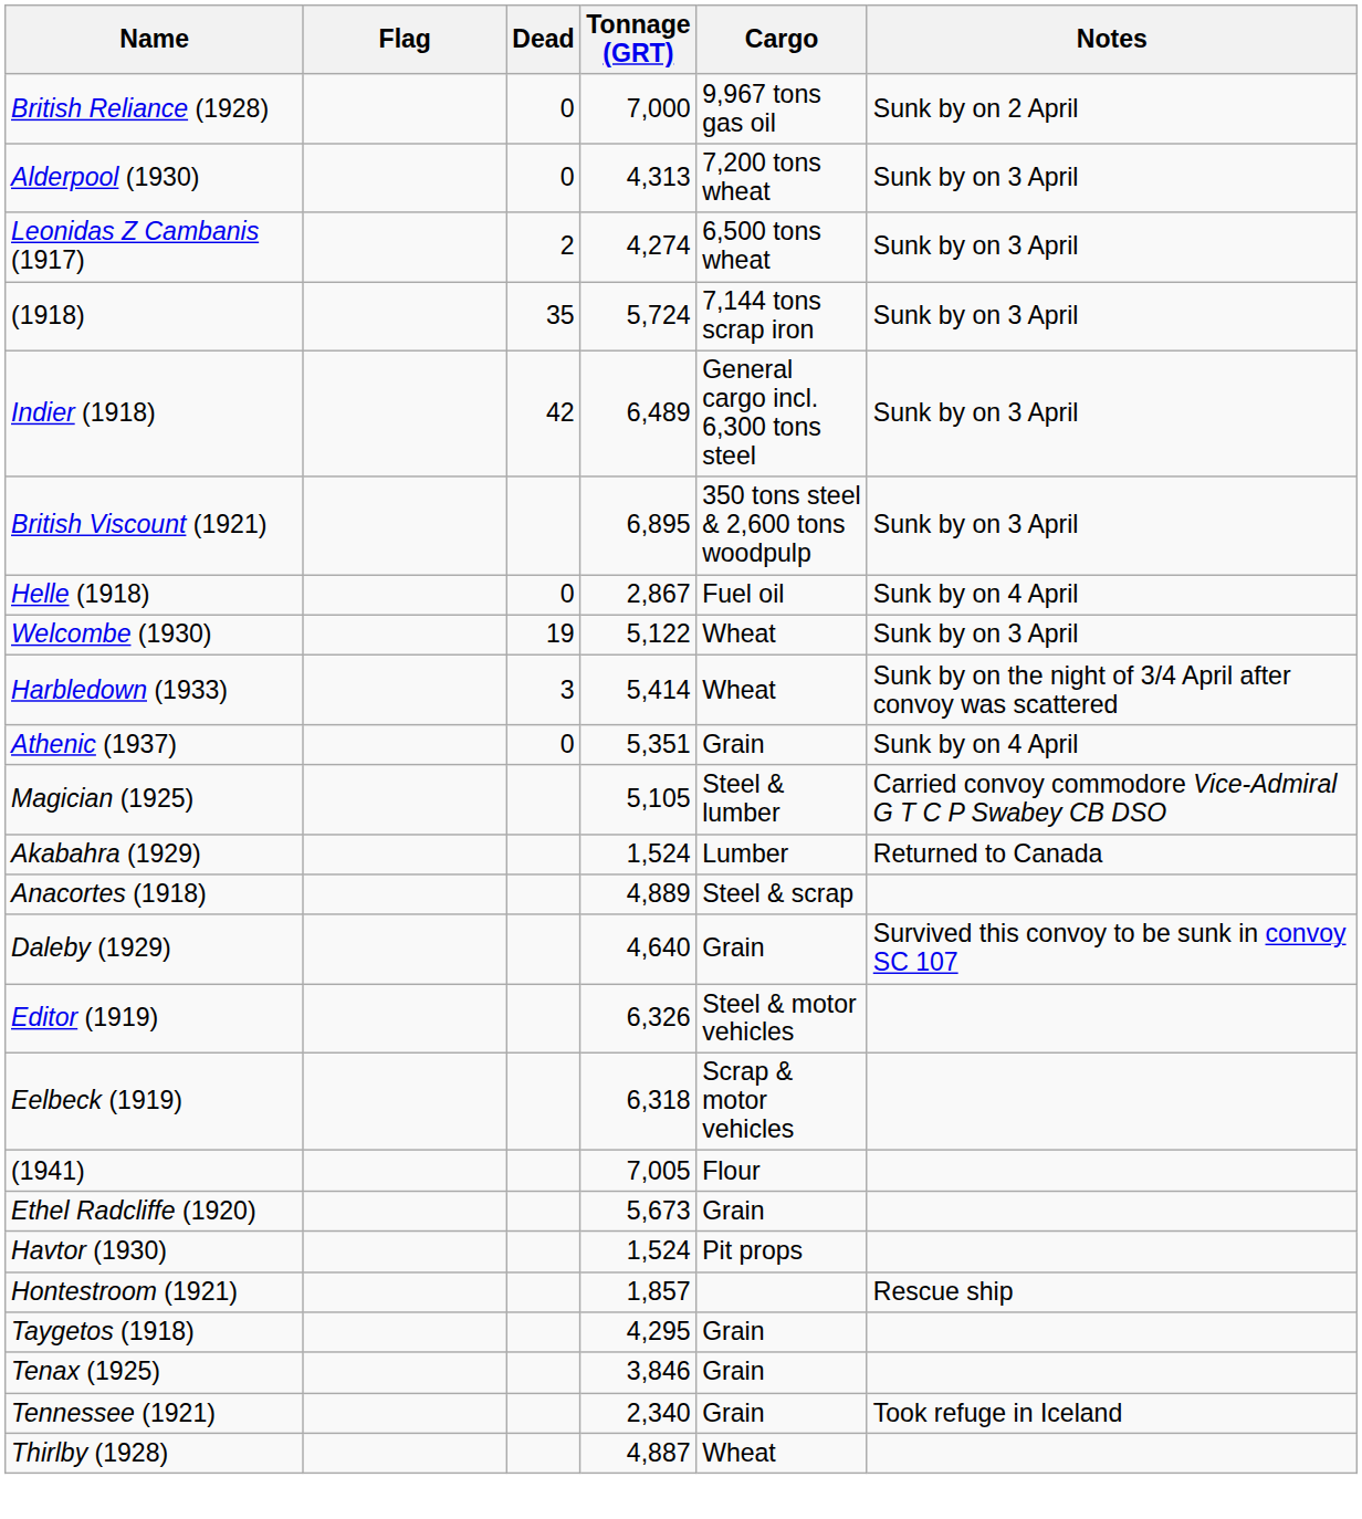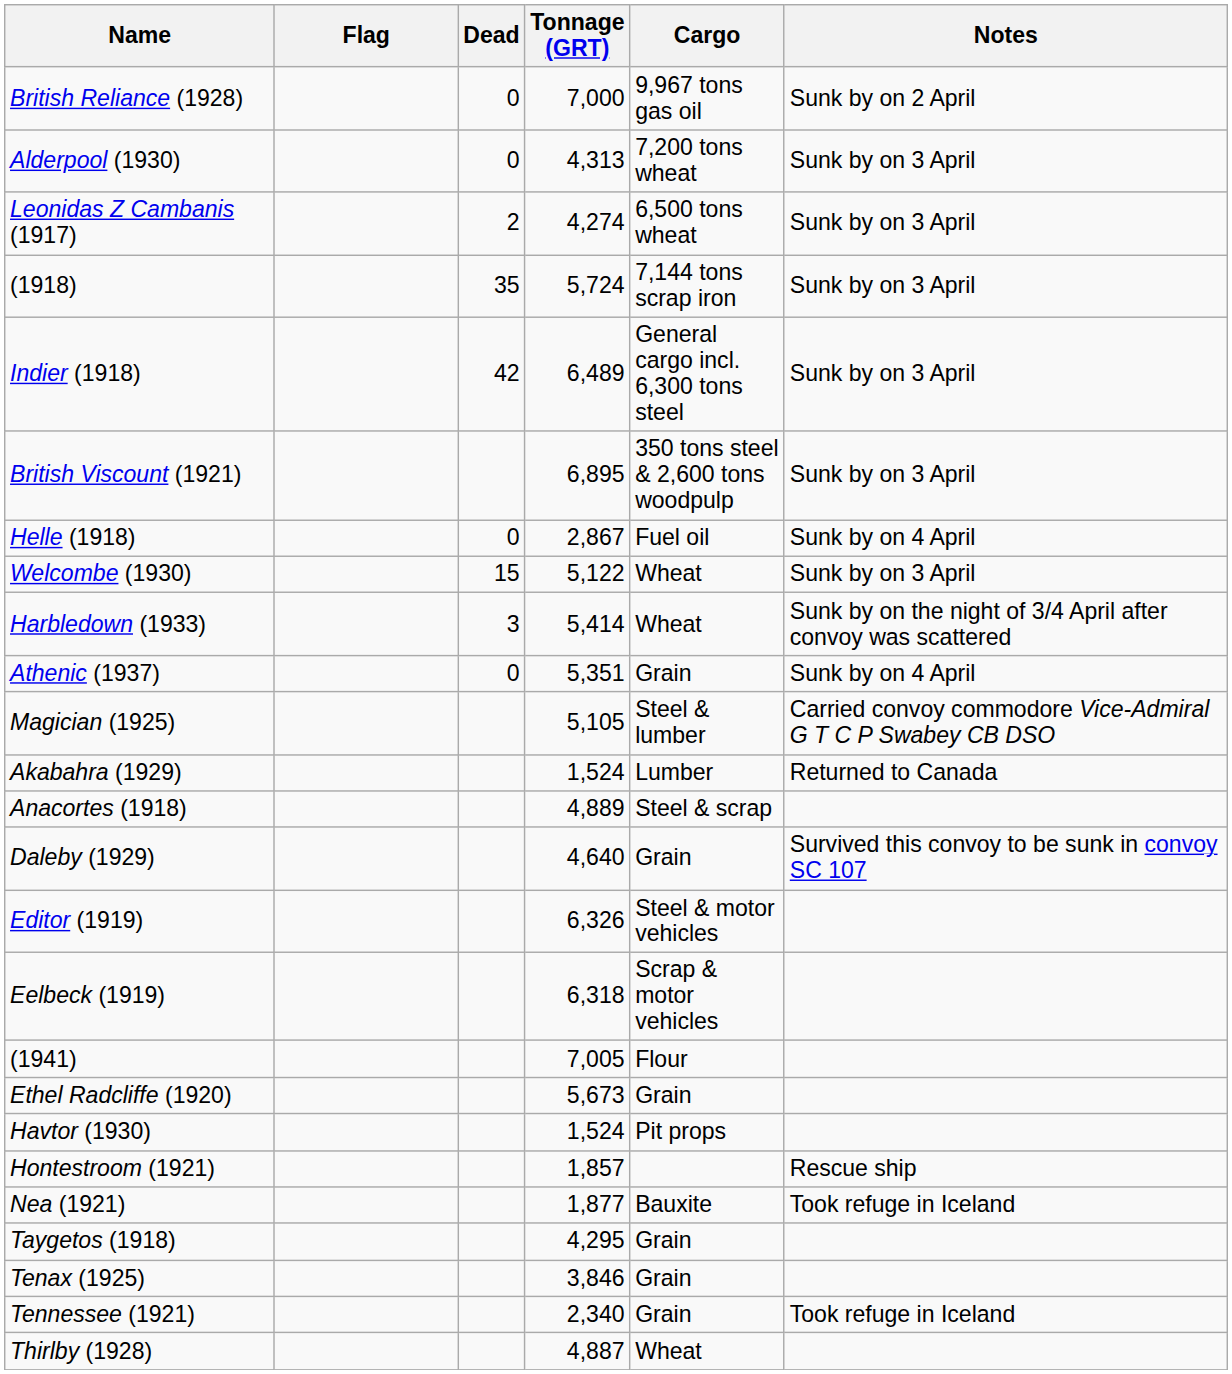 <table Class="wikitable sortable">
 <tr>
 <th scope="col" width="180px">Name</th>
 <th scope="col" width="120px">Flag</th>
 <th scope="col" width="25px">Dead</th>
 <th scope="col" width="30px">Tonnage <a href='#'>(GRT)</a></th>
 <th scope="col" width="100px">Cargo</th>
 <th scope="col" width="300px">Notes</th>
 </tr>
 <tr>
 <td align="left"><em><a href='#'>British Reliance</a></em> (1928)</td>
 <td align="left"></td>
 <td align="right">0</td>
 <td align="right">7,000</td>
 <td align="left">9,967 tons gas oil</td>
 <td align="left">Sunk by  on 2 April</td>
 </tr>
 <tr>
 <td align="left"><em><a href='#'>Alderpool</a></em> (1930)</td>
 <td align="left"></td>
 <td align="right">0</td>
 <td align="right">4,313</td>
 <td align="left">7,200 tons wheat</td>
 <td align="left">Sunk by  on 3 April</td>
 </tr>
 <tr>
 <td align="left"><em><a href='#'>Leonidas Z Cambanis</a></em> (1917)</td>
 <td align="left"></td>
 <td align="right">2</td>
 <td align="right">4,274</td>
 <td align="left">6,500 tons wheat</td>
 <td align="left">Sunk by  on 3 April</td>
 </tr>
 <tr>
 <td align="left"> (1918)</td>
 <td align="left"></td>
 <td align="right">35</td>
 <td align="right">5,724</td>
 <td align="left">7,144 tons scrap iron</td>
 <td align="left">Sunk by  on 3 April</td>
 </tr>
 <tr>
 <td align="left"><em><a href='#'>Indier</a></em> (1918)</td>
 <td align="left"></td>
 <td align="right">42</td>
 <td align="right">6,489</td>
 <td align="left">General cargo incl. 6,300 tons steel</td>
 <td align="left">Sunk by  on 3 April</td>
 </tr>
 <tr>
 <td align="left"><em><a href='#'>British Viscount</a></em> (1921)</td>
 <td align="left"></td>
 <td></td>
 <td align="right">6,895</td>
 <td align="left">350 tons steel & 2,600 tons woodpulp</td>
 <td align="left">Sunk by  on 3 April</td>
 </tr>
 <tr>
 <td align="left"><em><a href='#'>Helle</a></em> (1918)</td>
 <td align="left"></td>
 <td align="right">0</td>
 <td align="right">2,867</td>
 <td align="left">Fuel oil</td>
 <td align="left">Sunk by  on 4 April</td>
 </tr>
 <tr>
 <td align="left"><em><a href='#'>Welcombe</a></em> (1930)</td>
 <td align="left"></td>
-<td align="right">19</td>
+<td align="right">15</td>
 <td align="right">5,122</td>
 <td align="left">Wheat</td>
 <td align="left">Sunk by  on 3 April</td>
 </tr>
 <tr>
 <td align="left"><em><a href='#'>Harbledown</a></em> (1933)</td>
 <td align="left"></td>
 <td align="right">3</td>
 <td align="right">5,414</td>
 <td align="left">Wheat</td>
 <td align="left">Sunk by  on the night of 3/4 April after convoy was scattered</td>
 </tr>
 <tr>
 <td align="left"><em><a href='#'>Athenic</a></em> (1937)</td>
 <td align="left"></td>
 <td align="right">0</td>
 <td align="right">5,351</td>
 <td align="left">Grain</td>
 <td align="left">Sunk by  on 4 April</td>
 </tr>
 <tr>
 <td align="left"><em>Magician</em> (1925)</td>
 <td align="left"></td>
 <td></td>
 <td align="right">5,105</td>
 <td align="left">Steel & lumber</td>
 <td align="left">Carried convoy commodore <em>Vice-Admiral G T C P Swabey CB DSO</em></td>
 </tr>
 <tr>
 <td align="left"><em>Akabahra</em> (1929)</td>
 <td align="left"></td>
 <td></td>
 <td align="right">1,524</td>
 <td align="left">Lumber</td>
 <td align="left">Returned to Canada</td>
 </tr>
 <tr>
 <td align="left"><em>Anacortes</em> (1918)</td>
 <td align="left"></td>
 <td></td>
 <td align="right">4,889</td>
 <td align="left">Steel & scrap</td>
 <td></td>
 </tr>
 <tr>
 <td align="left"><em>Daleby</em> (1929)</td>
 <td align="left"></td>
 <td></td>
 <td align="right">4,640</td>
 <td align="left">Grain</td>
 <td align="left">Survived this convoy to be sunk in <a href='#'>convoy SC 107</a></td>
 </tr>
 <tr>
 <td align="left"><a href='#'><em>Editor</em></a> (1919)</td>
 <td align="left"></td>
 <td></td>
 <td align="right">6,326</td>
 <td align="left">Steel & motor vehicles</td>
 <td></td>
 </tr>
 <tr>
 <td align="left"><em>Eelbeck</em> (1919)</td>
 <td align="left"></td>
 <td></td>
 <td align="right">6,318</td>
 <td align="left">Scrap & motor vehicles</td>
 <td></td>
 </tr>
 <tr>
 <td align="left"> (1941)</td>
 <td align="left"></td>
 <td></td>
 <td align="right">7,005</td>
 <td align="left">Flour</td>
 <td></td>
 </tr>
 <tr>
 <td align="left"><em>Ethel Radcliffe</em> (1920)</td>
 <td align="left"></td>
 <td></td>
 <td align="right">5,673</td>
 <td align="left">Grain</td>
 <td></td>
 </tr>
 <tr>
 <td align="left"><em>Havtor</em> (1930)</td>
 <td align="left"></td>
 <td></td>
 <td align="right">1,524</td>
 <td align="left">Pit props</td>
 <td></td>
 </tr>
 <tr>
 <td align="left"><em>Hontestroom</em> (1921)</td>
 <td align="left"></td>
 <td></td>
 <td align="right">1,857</td>
 <td></td>
 <td align="left">Rescue ship</td>
 </tr>
 <tr>
+<td align="left"><em>Nea</em> (1921)</td>
+<td align="left"></td>
+<td></td>
+<td align="right">1,877</td>
+<td align="left">Bauxite</td>
+<td align="left">Took refuge in Iceland</td>
+</tr>
+<tr>
 <td align="left"><em>Taygetos</em> (1918)</td>
 <td align="left"></td>
 <td></td>
 <td align="right">4,295</td>
 <td align="left">Grain</td>
 <td></td>
 </tr>
 <tr>
 <td align="left"><em>Tenax</em> (1925)</td>
 <td align="left"></td>
 <td></td>
 <td align="right">3,846</td>
 <td align="left">Grain</td>
 <td></td>
 </tr>
 <tr>
 <td align="left"><em>Tennessee</em> (1921)</td>
 <td align="left"></td>
 <td></td>
 <td align="right">2,340</td>
 <td align="left">Grain</td>
 <td align="left">Took refuge in Iceland</td>
 </tr>
 <tr>
 <td align="left"><em>Thirlby</em> (1928)</td>
 <td align="left"></td>
 <td></td>
 <td align="right">4,887</td>
 <td align="left">Wheat</td>
 <td></td>
 </tr>
 </table>
